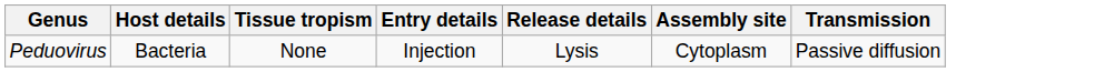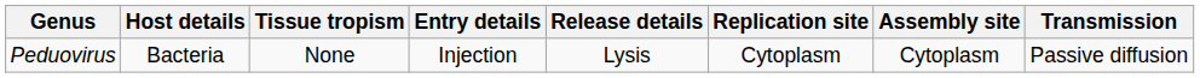 <table class="wikitable sortable" style="text-align:center">
 <tr>
 <th>Genus</th>
 <th>Host details</th>
 <th>Tissue tropism</th>
 <th>Entry details</th>
 <th>Release details</th>
+<th>Replication site</th>
 <th>Assembly site</th>
 <th>Transmission</th>
 </tr>
 <tr>
 <td><em>Peduovirus</em></td>
 <td>Bacteria</td>
 <td>None</td>
 <td>Injection</td>
 <td>Lysis</td>
 <td>Cytoplasm</td>
+<td>Cytoplasm</td>
 <td>Passive diffusion</td>
 </tr>
 </table>
